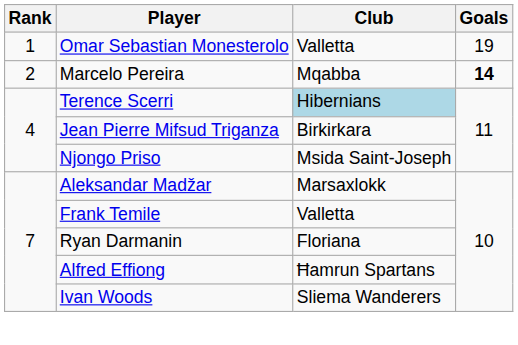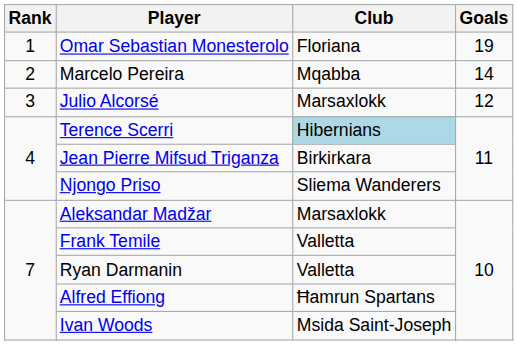 <table class="wikitable" style="text-align:center">
 <tr>
 <th>Rank</th>
 <th>Player</th>
 <th>Club</th>
 <th>Goals</th>
 </tr>
 <tr>
 <td>1</td>
 <td align="left"> <a href='#'>Omar Sebastian Monesterolo</a></td>
-<td align="left">Valletta</td>
+<td align="left">Floriana</td>
 <td>19</td>
 </tr>
 <tr>
 <td>2</td>
 <td align="left"> Marcelo Pereira</td>
 <td align="left">Mqabba</td>
-<td><strong>14</strong></td>
+<td>14</td>
+</tr>
+<tr>
+<td>3</td>
+<td align="left"> <a href='#'>Julio Alcorsé</a></td>
+<td align="left">Marsaxlokk</td>
+<td>12</td>
 </tr>
 <tr>
 <td rowspan="3">4</td>
 <td align="left"> <a href='#'>Terence Scerri</a></td>
 <td align="left" style="background: lightblue;">Hibernians</td>
 <td rowspan="3">11</td>
 </tr>
 <tr>
 <td align="left"> <a href='#'>Jean Pierre Mifsud Triganza</a></td>
 <td align="left">Birkirkara</td>
 </tr>
 <tr>
 <td align="left"> <a href='#'>Njongo Priso</a></td>
-<td align="left">Msida Saint-Joseph</td>
+<td align="left">Sliema Wanderers</td>
 </tr>
 <tr>
 <td rowspan="5">7</td>
 <td align="left"> <a href='#'>Aleksandar Madžar</a></td>
 <td align="left">Marsaxlokk</td>
 <td rowspan="5">10</td>
 </tr>
 <tr>
 <td align="left"> <a href='#'>Frank Temile</a></td>
 <td align="left">Valletta</td>
 </tr>
 <tr>
 <td align="left"> Ryan Darmanin</td>
-<td align="left">Floriana</td>
+<td align="left">Valletta</td>
 </tr>
 <tr>
 <td align="left"> <a href='#'>Alfred Effiong</a></td>
 <td align="left">Ħamrun Spartans</td>
 </tr>
 <tr>
 <td align="left"> <a href='#'>Ivan Woods</a></td>
-<td align="left">Sliema Wanderers</td>
+<td align="left">Msida Saint-Joseph</td>
 </tr>
 </table>
